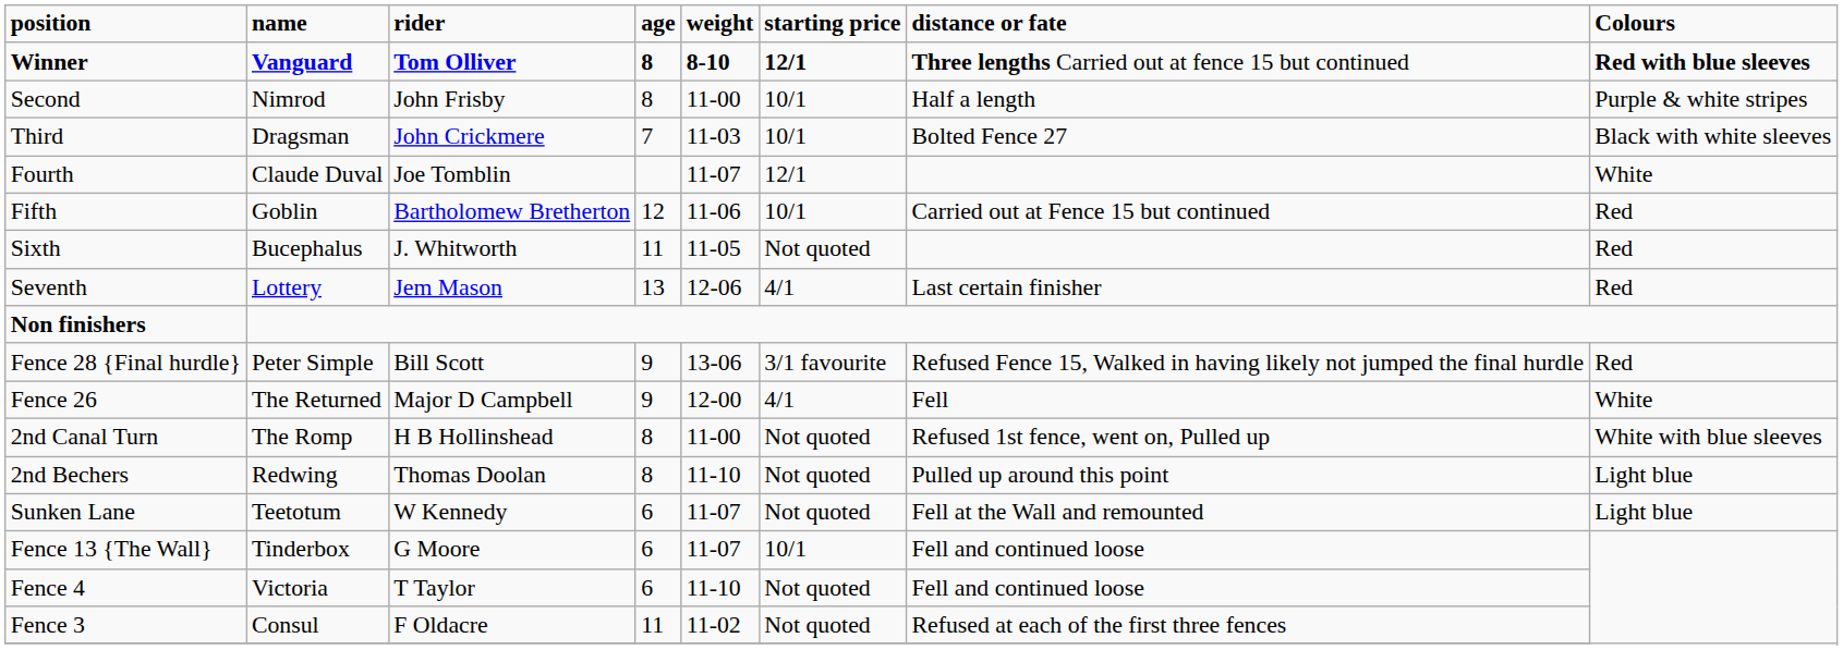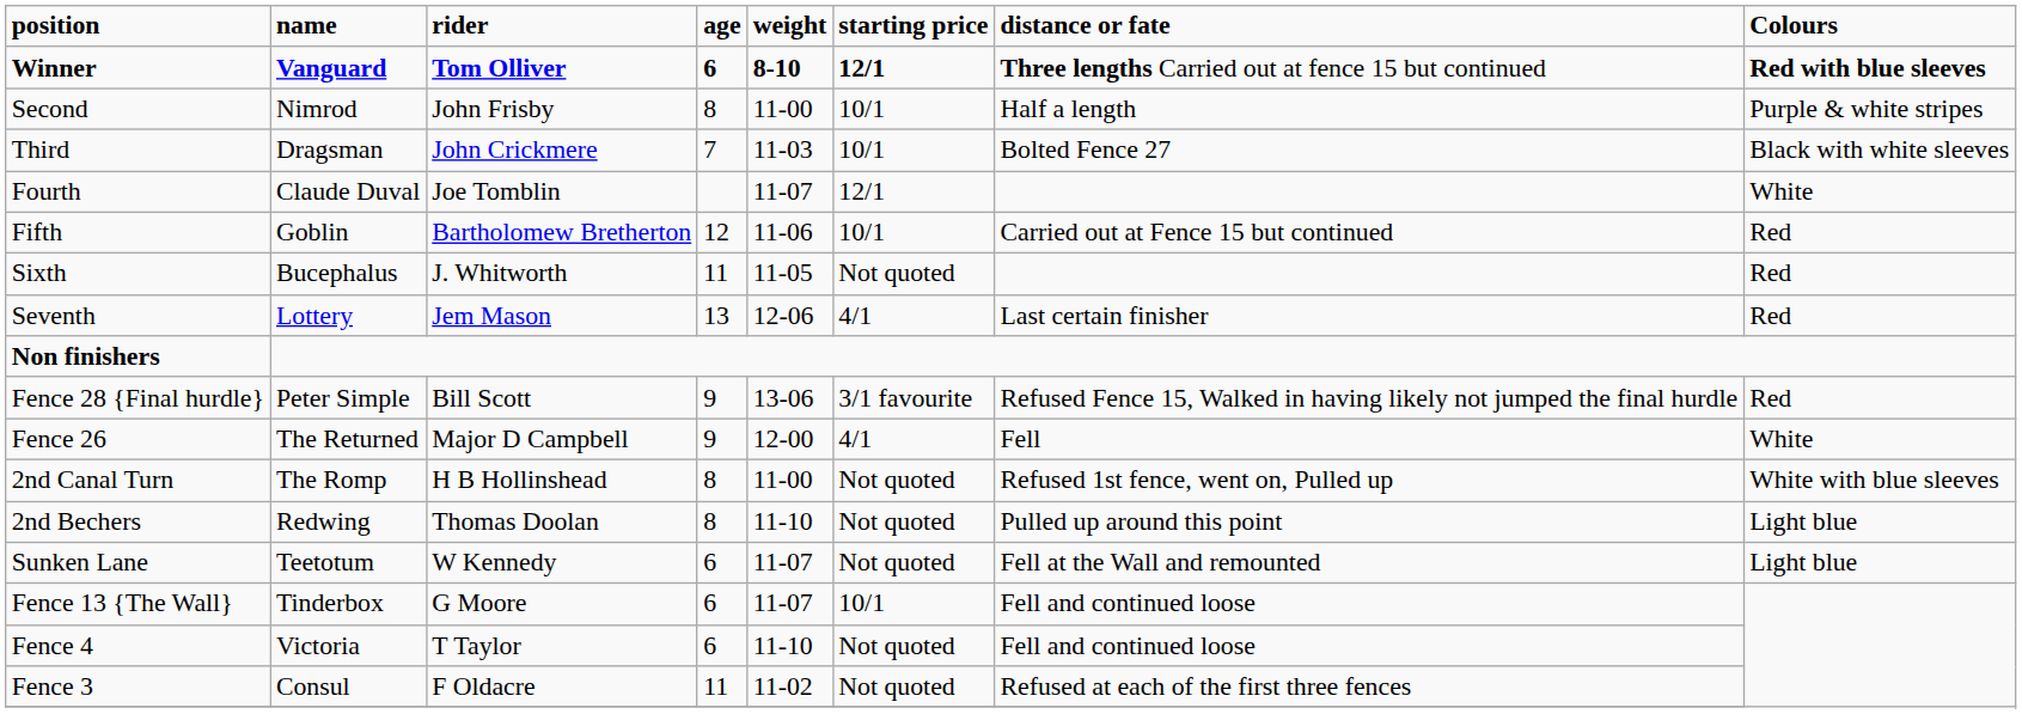 <table class="wikitable sortable">
 <tr>
 <td><strong>position</strong></td>
 <td><strong>name</strong></td>
 <td><strong>rider</strong></td>
 <td><strong>age</strong></td>
 <td><strong>weight</strong></td>
 <td><strong>starting price</strong></td>
 <td><strong>distance or fate</strong></td>
 <td><strong>Colours</strong></td>
 </tr>
 <tr>
 <td><strong>Winner</strong></td>
 <td><strong><a href='#'>Vanguard</a></strong></td>
 <td><strong><a href='#'>Tom Olliver</a></strong></td>
-<td><strong>8</strong></td>
+<td><strong>6</strong></td>
 <td><strong>8-10</strong></td>
 <td><strong>12/1</strong></td>
 <td><strong>Three lengths</strong> Carried out at fence 15 but continued</td>
 <td><strong>Red with blue sleeves</strong></td>
 </tr>
 <tr>
 <td>Second</td>
 <td>Nimrod</td>
 <td>John Frisby</td>
 <td>8</td>
 <td>11-00</td>
 <td>10/1</td>
 <td>Half a length</td>
 <td>Purple & white stripes</td>
 </tr>
 <tr>
 <td>Third</td>
 <td>Dragsman</td>
 <td><a href='#'>John Crickmere</a></td>
 <td>7</td>
 <td>11-03</td>
 <td>10/1</td>
 <td>Bolted Fence 27</td>
 <td>Black with white sleeves</td>
 </tr>
 <tr>
 <td>Fourth</td>
 <td>Claude Duval</td>
 <td>Joe Tomblin</td>
 <td></td>
 <td>11-07</td>
 <td>12/1</td>
 <td></td>
 <td>White</td>
 </tr>
 <tr>
 <td>Fifth</td>
 <td>Goblin</td>
 <td><a href='#'>Bartholomew Bretherton</a></td>
 <td>12</td>
 <td>11-06</td>
 <td>10/1</td>
 <td>Carried out at Fence 15 but continued</td>
 <td>Red</td>
 </tr>
 <tr>
 <td>Sixth</td>
 <td>Bucephalus</td>
 <td>J. Whitworth</td>
 <td>11</td>
 <td>11-05</td>
 <td>Not quoted</td>
 <td></td>
 <td>Red</td>
 </tr>
 <tr>
 <td>Seventh</td>
 <td><a href='#'>Lottery</a></td>
 <td><a href='#'>Jem Mason</a></td>
 <td>13</td>
 <td>12-06</td>
 <td>4/1</td>
 <td>Last certain finisher</td>
 <td>Red</td>
 </tr>
 <tr>
 <td><strong>Non finishers</strong></td>
 </tr>
 <tr>
 <td>Fence 28 {Final hurdle}</td>
 <td>Peter Simple</td>
 <td>Bill Scott</td>
 <td>9</td>
 <td>13-06</td>
 <td>3/1 favourite</td>
 <td>Refused Fence 15, Walked in having likely not jumped the final hurdle</td>
 <td>Red</td>
 </tr>
 <tr>
 <td>Fence 26</td>
 <td>The Returned</td>
 <td>Major D Campbell</td>
 <td>9</td>
 <td>12-00</td>
 <td>4/1</td>
 <td>Fell</td>
 <td>White</td>
 </tr>
 <tr>
 <td>2nd Canal Turn</td>
 <td>The Romp</td>
 <td>H B Hollinshead</td>
 <td>8</td>
 <td>11-00</td>
 <td>Not quoted</td>
 <td>Refused 1st fence, went on, Pulled up</td>
 <td>White with blue sleeves</td>
 </tr>
 <tr>
 <td>2nd Bechers</td>
 <td>Redwing</td>
 <td>Thomas Doolan</td>
 <td>8</td>
 <td>11-10</td>
 <td>Not quoted</td>
 <td>Pulled up around this point</td>
 <td>Light blue</td>
 </tr>
 <tr>
 <td>Sunken Lane</td>
 <td>Teetotum</td>
 <td>W Kennedy</td>
 <td>6</td>
 <td>11-07</td>
 <td>Not quoted</td>
 <td>Fell at the Wall and remounted</td>
 <td>Light blue</td>
 </tr>
 <tr>
 <td>Fence 13 {The Wall}</td>
 <td>Tinderbox</td>
 <td>G Moore</td>
 <td>6</td>
 <td>11-07</td>
 <td>10/1</td>
 <td>Fell and continued loose</td>
 </tr>
 <tr>
 <td>Fence 4</td>
 <td>Victoria</td>
 <td>T Taylor</td>
 <td>6</td>
 <td>11-10</td>
 <td>Not quoted</td>
 <td>Fell and continued loose</td>
 </tr>
 <tr>
 <td>Fence 3</td>
 <td>Consul</td>
 <td>F Oldacre</td>
 <td>11</td>
 <td>11-02</td>
 <td>Not quoted</td>
 <td>Refused at each of the first three fences</td>
 </tr>
 <tr>
 </tr>
 </table>
